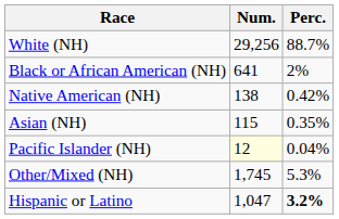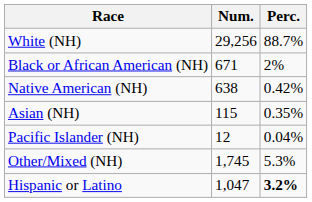 <table class="wikitable">
 <tr>
 <th>Race</th>
 <th>Num.</th>
 <th>Perc.</th>
 </tr>
 <tr>
 <td><a href='#'>White</a> (NH)</td>
 <td>29,256</td>
 <td>88.7%</td>
 </tr>
 <tr>
 <td><a href='#'>Black or African American</a> (NH)</td>
-<td>641</td>
+<td>671</td>
 <td>2%</td>
 </tr>
 <tr>
 <td><a href='#'>Native American</a> (NH)</td>
-<td>138</td>
+<td>638</td>
 <td>0.42%</td>
 </tr>
 <tr>
 <td><a href='#'>Asian</a> (NH)</td>
 <td>115</td>
 <td>0.35%</td>
 </tr>
 <tr>
 <td><a href='#'>Pacific Islander</a> (NH)</td>
-<td style="background: lightyellow;">12</td>
+<td>12</td>
 <td>0.04%</td>
 </tr>
 <tr>
 <td><a href='#'>Other/Mixed</a> (NH)</td>
 <td>1,745</td>
 <td>5.3%</td>
 </tr>
 <tr>
 <td><a href='#'>Hispanic</a> or <a href='#'>Latino</a></td>
 <td>1,047</td>
 <td><strong>3.2%</strong></td>
 </tr>
 </table>
